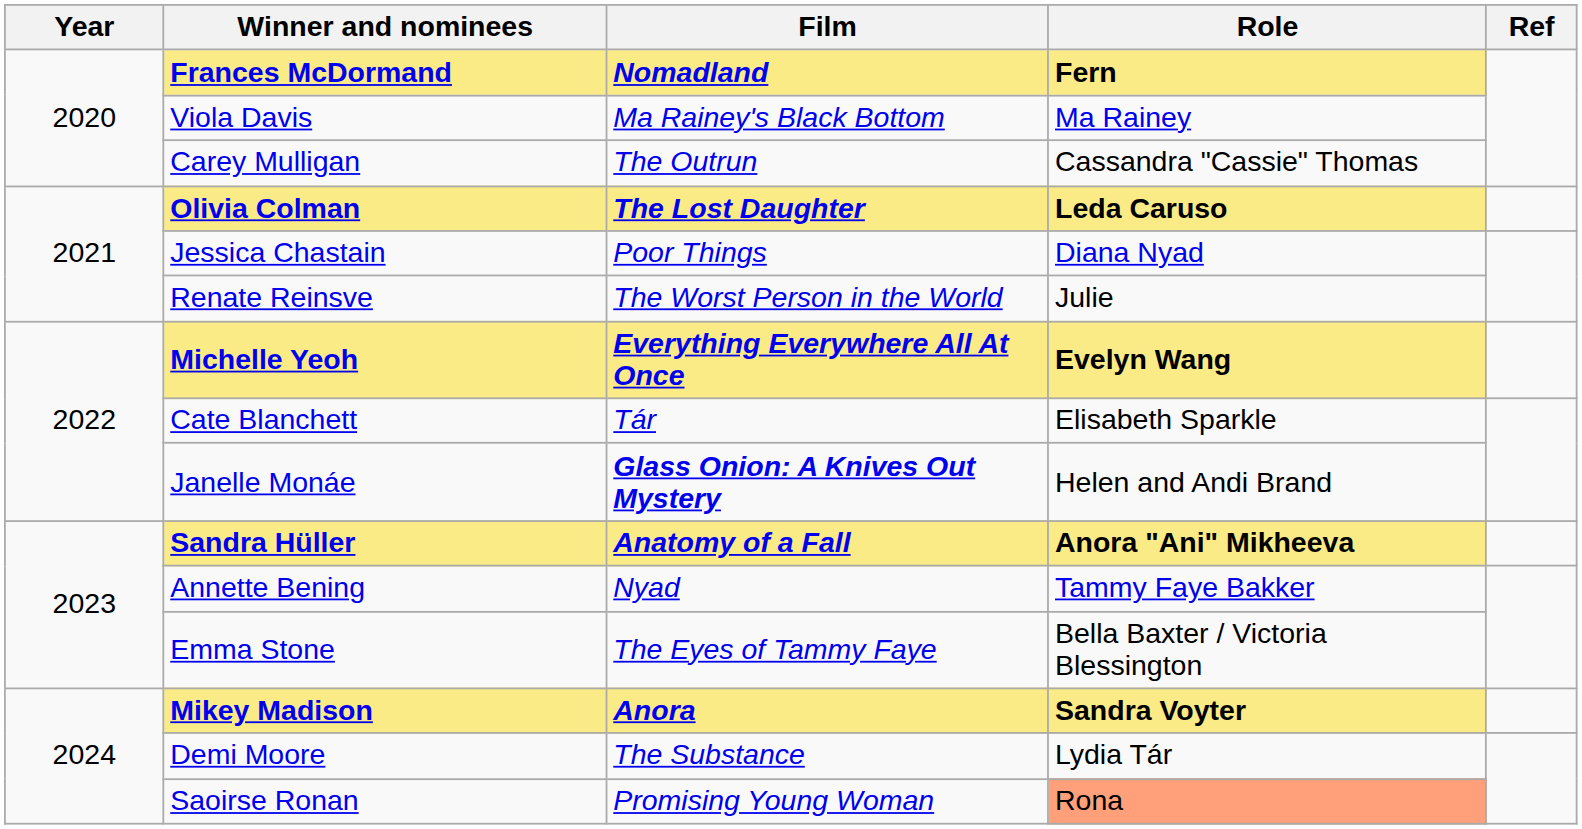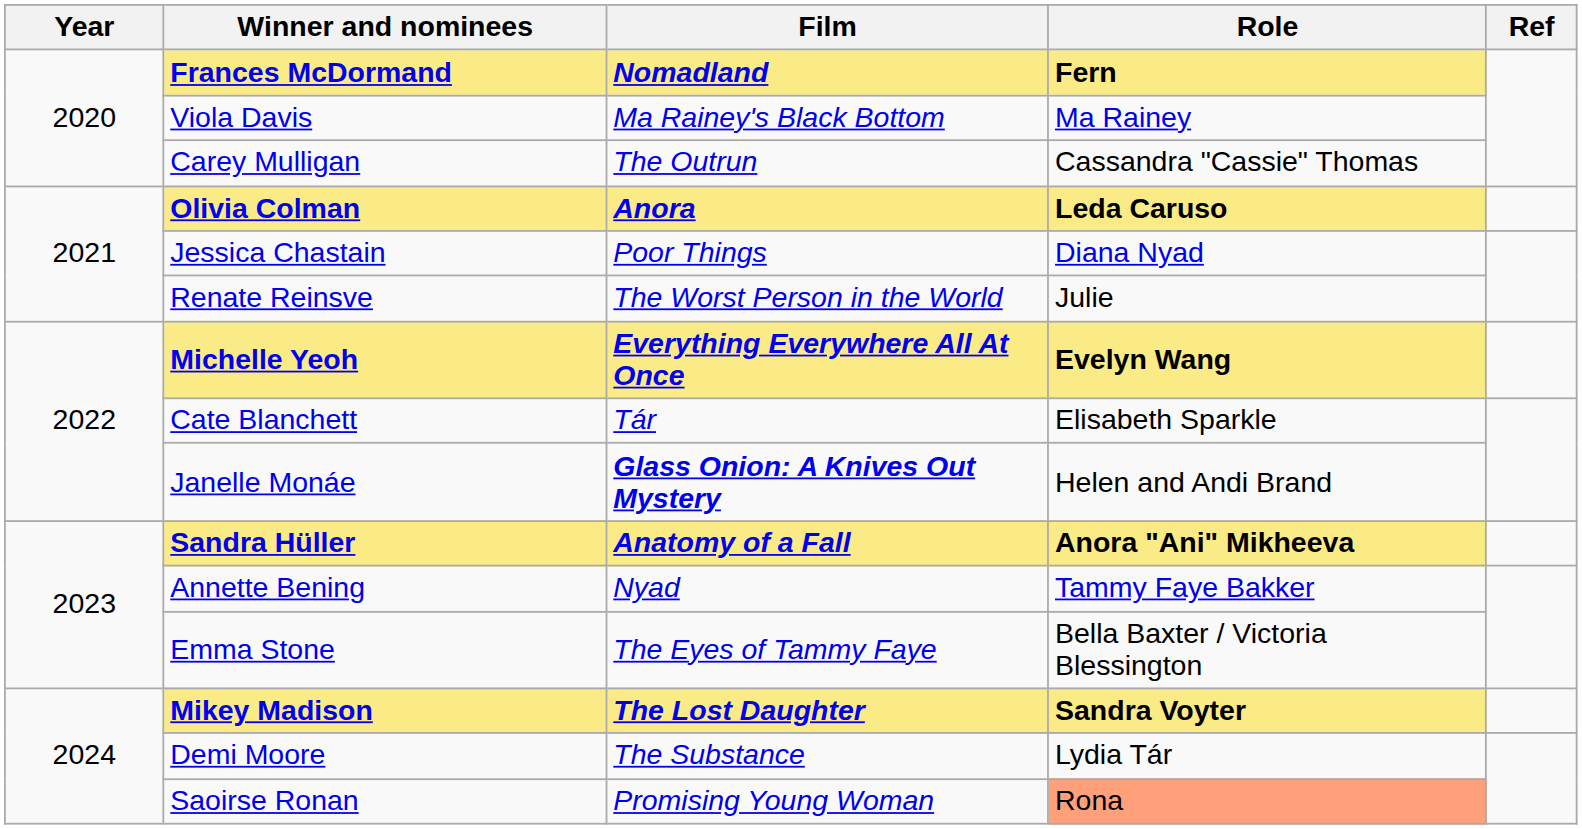 <table class="wikitable" width="100%" cellpadding="5">
 <tr>
 <th width="100"><strong>Year</strong></th>
 <th width="300"><strong>Winner and nominees</strong></th>
 <th width="300"><strong>Film</strong></th>
 <th width="300"><strong>Role</strong></th>
 <th width="50"><strong>Ref</strong></th>
 </tr>
 <tr>
 <td rowspan="3" style="text-align:center;">2020</td>
 <td style="background:#FAEB86;"><strong><a href='#'>Frances McDormand</a></strong></td>
 <td style="background:#FAEB86;"><strong><em><a href='#'>Nomadland</a></em></strong></td>
 <td style="background:#FAEB86;"><strong> Fern</strong></td>
 </tr>
 <tr>
 <td><a href='#'>Viola Davis</a></td>
 <td><em><a href='#'>Ma Rainey's Black Bottom</a></em></td>
 <td><a href='#'>Ma Rainey</a></td>
 </tr>
 <tr>
 <td><a href='#'>Carey Mulligan</a></td>
 <td><em><a href='#'>The Outrun</a></em></td>
 <td>Cassandra "Cassie" Thomas</td>
 </tr>
 <tr>
 <td rowspan="3" style="text-align:center;">2021</td>
 <td style="background:#FAEB86;"><strong><a href='#'>Olivia Colman</a></strong></td>
-<td style="background:#FAEB86;"><strong><em><a href='#'>The Lost Daughter</a></em></strong></td>
+<td style="background:#FAEB86;"><strong><em><a href='#'>Anora</a></em></strong></td>
 <td style="background:#FAEB86;"><strong>Leda Caruso</strong></td>
 <td></td>
 </tr>
 <tr>
 <td><a href='#'>Jessica Chastain</a></td>
 <td><em><a href='#'>Poor Things</a></em></td>
 <td><a href='#'>Diana Nyad</a></td>
 <td rowspan=2></td>
 </tr>
 <tr>
 <td><a href='#'>Renate Reinsve</a></td>
 <td><em><a href='#'>The Worst Person in the World</a></em></td>
 <td>Julie</td>
 </tr>
 <tr>
 <td rowspan="3" style="text-align:center;">2022</td>
 <td style="background:#FAEB86;"><strong><a href='#'>Michelle Yeoh</a></strong></td>
 <td style="background:#FAEB86;"><strong><em><a href='#'>Everything Everywhere All At Once</a></em></strong></td>
 <td style="background:#FAEB86;"><strong>Evelyn Wang</strong></td>
 <td></td>
 </tr>
 <tr>
 <td><a href='#'>Cate Blanchett</a></td>
 <td><em><a href='#'>Tár</a></em></td>
 <td>Elisabeth Sparkle</td>
 <td rowspan=2></td>
 </tr>
 <tr>
 <td><a href='#'>Janelle Monáe</a></td>
 <td><strong><em><a href='#'>Glass Onion: A Knives Out Mystery</a></em></strong></td>
 <td>Helen and Andi Brand</td>
 </tr>
 <tr>
 <td rowspan="3" style="text-align:center;">2023</td>
 <td style="background:#FAEB86;"><strong><a href='#'>Sandra Hüller</a></strong></td>
 <td style="background:#FAEB86;"><strong><em><a href='#'>Anatomy of a Fall</a></em></strong></td>
 <td style="background:#FAEB86;"><strong>Anora "Ani" Mikheeva</strong></td>
 <td></td>
 </tr>
 <tr>
 <td><a href='#'>Annette Bening</a></td>
 <td><em><a href='#'>Nyad</a></em></td>
 <td><a href='#'>Tammy Faye Bakker</a></td>
 <td rowspan=2></td>
 </tr>
 <tr>
 <td><a href='#'>Emma Stone</a></td>
 <td><em><a href='#'>The Eyes of Tammy Faye</a></em></td>
 <td>Bella Baxter / Victoria Blessington</td>
 </tr>
 <tr>
 <td rowspan="3" style="text-align:center;">2024</td>
 <td style="background:#FAEB86;"><strong><a href='#'>Mikey Madison</a></strong></td>
-<td style="background:#FAEB86;"><strong><em><a href='#'>Anora</a></em></strong></td>
+<td style="background:#FAEB86;"><strong><em><a href='#'>The Lost Daughter</a></em></strong></td>
 <td style="background:#FAEB86;"><strong>Sandra Voyter</strong></td>
 <td></td>
 </tr>
 <tr>
 <td><a href='#'>Demi Moore</a></td>
 <td><em><a href='#'>The Substance</a></em></td>
 <td>Lydia Tár</td>
 <td rowspan=2></td>
 </tr>
 <tr>
 <td><a href='#'>Saoirse Ronan</a></td>
 <td><em><a href='#'>Promising Young Woman</a></em></td>
 <td style="background: lightsalmon;">Rona</td>
 </tr>
 </table>
